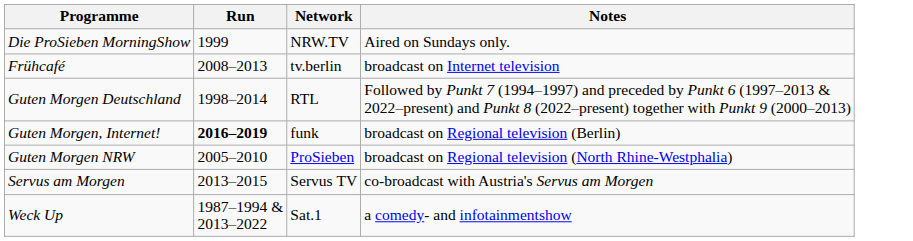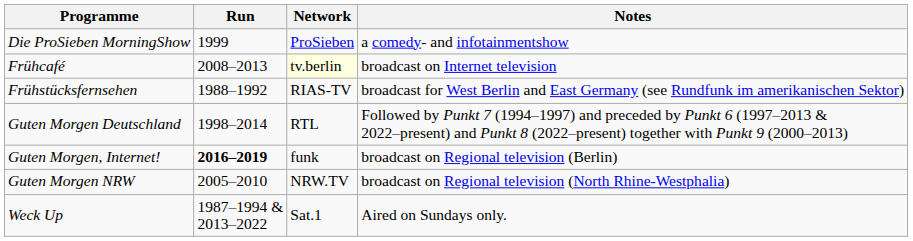 <table class="wikitable">
 <tr>
 <th>Programme</th>
 <th>Run</th>
 <th>Network</th>
 <th>Notes</th>
 </tr>
 <tr>
 <td><em>Die ProSieben MorningShow</em></td>
 <td>1999</td>
-<td>NRW.TV</td>
-<td>Aired on Sundays only.</td>
+<td><a href='#'>ProSieben</a></td>
+<td>a <a href='#'>comedy</a>- and <a href='#'>infotainmentshow</a></td>
 </tr>
 <tr>
 <td><em>Frühcafé</em></td>
 <td>2008–2013</td>
-<td>tv.berlin</td>
+<td style="background: lightyellow;">tv.berlin</td>
 <td>broadcast on <a href='#'>Internet television</a></td>
+</tr>
+<tr>
+<td><em>Frühstücksfernsehen</em></td>
+<td>1988–1992</td>
+<td>RIAS-TV</td>
+<td>broadcast for <a href='#'>West Berlin</a> and <a href='#'>East Germany</a> (see <a href='#'>Rundfunk im amerikanischen Sektor</a>)</td>
 </tr>
 <tr>
 <td><em>Guten Morgen Deutschland</em></td>
 <td>1998–2014</td>
 <td>RTL</td>
 <td>Followed by <em>Punkt 7</em> (1994–1997) and preceded by <em>Punkt 6</em> (1997–2013 &<br> 2022–present) and <em>Punkt 8</em> (2022–present) together with <em>Punkt 9</em> (2000–2013)</td>
 </tr>
 <tr>
 <td><em>Guten Morgen, Internet!</em></td>
 <td><strong>2016–2019</strong></td>
 <td>funk</td>
 <td>broadcast on <a href='#'>Regional television</a> (Berlin)</td>
 </tr>
 <tr>
 <td><em>Guten Morgen NRW</em></td>
 <td>2005–2010</td>
-<td><a href='#'>ProSieben</a></td>
+<td>NRW.TV</td>
 <td>broadcast on <a href='#'>Regional television</a> (<a href='#'>North Rhine-Westphalia</a>)</td>
-</tr>
-<tr>
-<td><em>Servus am Morgen</em></td>
-<td>2013–2015</td>
-<td>Servus TV</td>
-<td>co-broadcast with Austria's <em>Servus am Morgen</em></td>
 </tr>
 <tr>
 <td><em>Weck Up</em></td>
 <td>1987–1994 &<br> 2013–2022</td>
 <td>Sat.1</td>
-<td>a <a href='#'>comedy</a>- and <a href='#'>infotainmentshow</a></td>
+<td>Aired on Sundays only.</td>
 </tr>
 </table>
